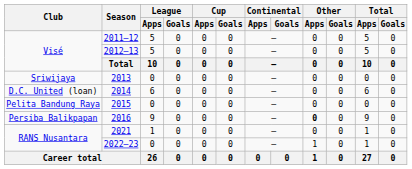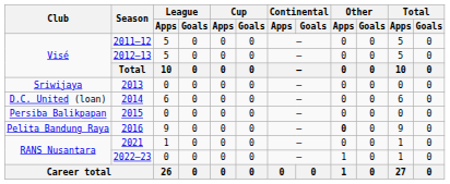 <table class="wikitable" style="text-align: center;">
 <tr>
 <th rowspan="2">Club</th>
 <th rowspan="2">Season</th>
 <th colspan="2">League</th>
 <th colspan="2">Cup</th>
 <th colspan="2">Continental</th>
 <th colspan="2">Other</th>
 <th colspan="2">Total</th>
 </tr>
 <tr>
 <th>Apps</th>
 <th>Goals</th>
 <th>Apps</th>
 <th>Goals</th>
 <th>Apps</th>
 <th>Goals</th>
 <th>Apps</th>
 <th>Goals</th>
 <th>Apps</th>
 <th>Goals</th>
 </tr>
 <tr>
 <td rowspan=3><a href='#'>Visé</a></td>
 <td><a href='#'>2011–12</a></td>
 <td>5</td>
 <td>0</td>
 <td>0</td>
 <td>0</td>
 <td colspan=2>–</td>
 <td>0</td>
 <td>0</td>
 <td>5</td>
 <td>0</td>
 </tr>
 <tr>
 <td><a href='#'>2012–13</a></td>
 <td>5</td>
 <td>0</td>
 <td>0</td>
 <td>0</td>
 <td colspan=2>–</td>
 <td>0</td>
 <td>0</td>
 <td>5</td>
 <td>0</td>
 </tr>
 <tr>
 <th colspan="1">Total</th>
 <th>10</th>
 <th>0</th>
 <th>0</th>
 <th>0</th>
 <th colspan=2>–</th>
 <th>0</th>
 <th>0</th>
 <th>10</th>
 <th>0</th>
 </tr>
 <tr>
 <td><a href='#'>Sriwijaya</a></td>
 <td><a href='#'>2013</a></td>
 <td>0</td>
 <td>0</td>
 <td>0</td>
 <td>0</td>
 <td colspan=2>–</td>
 <td>0</td>
 <td>0</td>
 <td>0</td>
 <td>0</td>
 </tr>
 <tr>
 <td><a href='#'>D.C. United</a> (loan)</td>
 <td><a href='#'>2014</a></td>
 <td>6</td>
 <td>0</td>
 <td>0</td>
 <td>0</td>
 <td colspan=2>–</td>
 <td>0</td>
 <td>0</td>
 <td>6</td>
 <td>0</td>
 </tr>
 <tr>
-<td><a href='#'>Pelita Bandung Raya</a></td>
+<td rowspan=1><a href='#'>Persiba Balikpapan</a></td>
 <td><a href='#'>2015</a></td>
 <td>0</td>
 <td>0</td>
 <td>0</td>
 <td>0</td>
 <td colspan=2>–</td>
 <td>0</td>
 <td>0</td>
 <td>0</td>
 <td>0</td>
 </tr>
 <tr>
-<td rowspan=1><a href='#'>Persiba Balikpapan</a></td>
+<td><a href='#'>Pelita Bandung Raya</a></td>
 <td><a href='#'>2016</a></td>
 <td>9</td>
 <td>0</td>
 <td>0</td>
 <td>0</td>
 <td colspan=2>–</td>
 <td><strong>0</strong></td>
 <td>0</td>
 <td>9</td>
 <td>0</td>
 </tr>
 <tr>
 <td rowspan=2><a href='#'>RANS Nusantara</a></td>
 <td><a href='#'>2021</a></td>
 <td>1</td>
 <td>0</td>
 <td>0</td>
 <td>0</td>
 <td colspan=2>–</td>
 <td>0</td>
 <td>0</td>
 <td>1</td>
 <td>0</td>
 </tr>
 <tr>
 <td><a href='#'>2022–23</a></td>
 <td>0</td>
 <td>0</td>
 <td>0</td>
 <td>0</td>
 <td colspan=2>–</td>
 <td>1</td>
 <td>0</td>
 <td>1</td>
 <td>0</td>
 </tr>
 <tr>
 <th colspan="2">Career total</th>
 <th>26</th>
 <th>0</th>
 <th>0</th>
 <th>0</th>
 <th>0</th>
 <th>0</th>
 <th>1</th>
 <th>0</th>
 <th>27</th>
 <th>0</th>
 </tr>
 </table>
